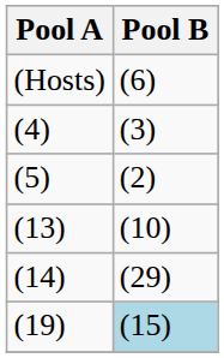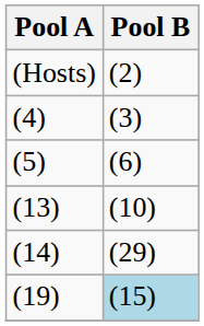 <table class="wikitable" style="margin:0.5em auto;width=400">
 <tr>
 <th width=50%>Pool A</th>
 <th width=50%>Pool B</th>
 </tr>
 <tr>
 <td> (Hosts)</td>
-<td> (6)</td>
+<td> (2)</td>
 </tr>
 <tr>
 <td> (4)</td>
 <td> (3)</td>
 </tr>
 <tr>
 <td> (5)</td>
-<td> (2)</td>
+<td> (6)</td>
 </tr>
 <tr>
 <td> (13)</td>
 <td> (10)</td>
 </tr>
 <tr>
 <td> (14)</td>
 <td> (29)</td>
 </tr>
 <tr>
 <td> (19)</td>
 <td style="background: lightblue;"> (15)</td>
 </tr>
 <tr>
 </tr>
 </table>
